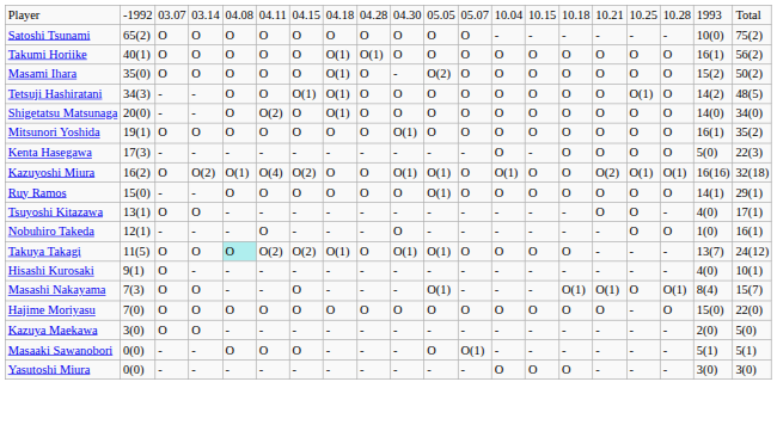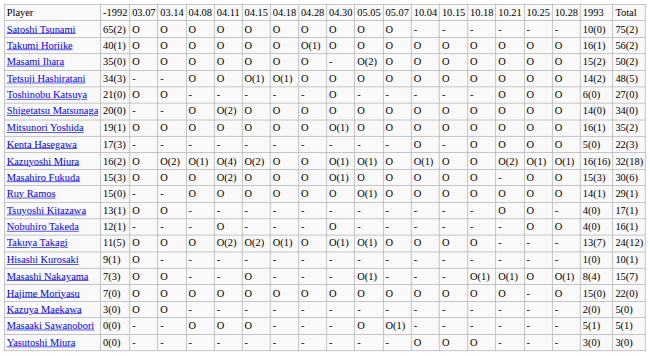 <table class="wikitable" style="text-align:left;">
 <tr>
 <td>Player</td>
 <td>-1992</td>
 <td>03.07</td>
 <td>03.14</td>
 <td>04.08</td>
 <td>04.11</td>
 <td>04.15</td>
 <td>04.18</td>
 <td>04.28</td>
 <td>04.30</td>
 <td>05.05</td>
 <td>05.07</td>
 <td>10.04</td>
 <td>10.15</td>
 <td>10.18</td>
 <td>10.21</td>
 <td>10.25</td>
 <td>10.28</td>
 <td>1993</td>
 <td>Total</td>
 </tr>
 <tr>
 <td><a href='#'>Satoshi Tsunami</a></td>
 <td>65(2)</td>
 <td>O</td>
 <td>O</td>
 <td>O</td>
 <td>O</td>
 <td>O</td>
 <td>O</td>
 <td>O</td>
 <td>O</td>
 <td>O</td>
 <td>O</td>
 <td>-</td>
 <td>-</td>
 <td>-</td>
 <td>-</td>
 <td>-</td>
 <td>-</td>
 <td>10(0)</td>
 <td>75(2)</td>
 </tr>
 <tr>
 <td><a href='#'>Takumi Horiike</a></td>
 <td>40(1)</td>
 <td>O</td>
 <td>O</td>
 <td>O</td>
 <td>O</td>
 <td>O</td>
-<td>O(1)</td>
+<td>O</td>
 <td>O(1)</td>
 <td>O</td>
 <td>O</td>
 <td>O</td>
 <td>O</td>
 <td>O</td>
 <td>O</td>
 <td>O</td>
 <td>O</td>
 <td>O</td>
 <td>16(1)</td>
 <td>56(2)</td>
 </tr>
 <tr>
 <td><a href='#'>Masami Ihara</a></td>
 <td>35(0)</td>
 <td>O</td>
 <td>O</td>
 <td>O</td>
 <td>O</td>
 <td>O</td>
-<td>O(1)</td>
+<td>O</td>
 <td>O</td>
 <td>-</td>
 <td>O(2)</td>
 <td>O</td>
 <td>O</td>
 <td>O</td>
 <td>O</td>
 <td>O</td>
 <td>O</td>
 <td>O</td>
 <td>15(2)</td>
 <td>50(2)</td>
 </tr>
 <tr>
 <td><a href='#'>Tetsuji Hashiratani</a></td>
 <td>34(3)</td>
 <td>-</td>
 <td>-</td>
 <td>O</td>
 <td>O</td>
 <td>O(1)</td>
 <td>O(1)</td>
 <td>O</td>
 <td>O</td>
 <td>O</td>
 <td>O</td>
 <td>O</td>
 <td>O</td>
 <td>O</td>
 <td>O</td>
-<td>O(1)</td>
+<td>O</td>
 <td>O</td>
 <td>14(2)</td>
 <td>48(5)</td>
+</tr>
+<tr>
+<td><a href='#'>Toshinobu Katsuya</a></td>
+<td>21(0)</td>
+<td>O</td>
+<td>O</td>
+<td>-</td>
+<td>-</td>
+<td>-</td>
+<td>-</td>
+<td>-</td>
+<td>O</td>
+<td>-</td>
+<td>-</td>
+<td>-</td>
+<td>-</td>
+<td>-</td>
+<td>O</td>
+<td>O</td>
+<td>O</td>
+<td>6(0)</td>
+<td>27(0)</td>
 </tr>
 <tr>
 <td><a href='#'>Shigetatsu Matsunaga</a></td>
 <td>20(0)</td>
 <td>-</td>
 <td>-</td>
 <td>O</td>
 <td>O(2)</td>
 <td>O</td>
-<td>O(1)</td>
+<td>O</td>
 <td>O</td>
 <td>O</td>
 <td>O</td>
 <td>O</td>
 <td>O</td>
 <td>O</td>
 <td>O</td>
 <td>O</td>
 <td>O</td>
 <td>O</td>
 <td>14(0)</td>
 <td>34(0)</td>
 </tr>
 <tr>
 <td><a href='#'>Mitsunori Yoshida</a></td>
 <td>19(1)</td>
 <td>O</td>
 <td>O</td>
 <td>O</td>
 <td>O</td>
 <td>O</td>
 <td>O</td>
 <td>O</td>
 <td>O(1)</td>
 <td>O</td>
 <td>O</td>
 <td>O</td>
 <td>O</td>
 <td>O</td>
 <td>O</td>
 <td>O</td>
 <td>O</td>
 <td>16(1)</td>
 <td>35(2)</td>
 </tr>
 <tr>
 <td><a href='#'>Kenta Hasegawa</a></td>
 <td>17(3)</td>
 <td>-</td>
 <td>-</td>
 <td>-</td>
 <td>-</td>
 <td>-</td>
 <td>-</td>
 <td>-</td>
 <td>-</td>
 <td>-</td>
 <td>-</td>
 <td>O</td>
 <td>-</td>
 <td>O</td>
 <td>O</td>
 <td>O</td>
 <td>O</td>
 <td>5(0)</td>
 <td>22(3)</td>
 </tr>
 <tr>
 <td><a href='#'>Kazuyoshi Miura</a></td>
 <td>16(2)</td>
 <td>O</td>
 <td>O(2)</td>
 <td>O(1)</td>
 <td>O(4)</td>
 <td>O(2)</td>
 <td>O</td>
 <td>O</td>
 <td>O(1)</td>
 <td>O(1)</td>
 <td>O</td>
 <td>O(1)</td>
 <td>O</td>
 <td>O</td>
 <td>O(2)</td>
 <td>O(1)</td>
 <td>O(1)</td>
 <td>16(16)</td>
 <td>32(18)</td>
 </tr>
 <tr>
+<td><a href='#'>Masahiro Fukuda</a></td>
+<td>15(3)</td>
+<td>O</td>
+<td>O</td>
+<td>O</td>
+<td>O(2)</td>
+<td>O</td>
+<td>O</td>
+<td>O</td>
+<td>O(1)</td>
+<td>O</td>
+<td>O</td>
+<td>O</td>
+<td>O</td>
+<td>O</td>
+<td>-</td>
+<td>O</td>
+<td>O</td>
+<td>15(3)</td>
+<td>30(6)</td>
+</tr>
+<tr>
 <td><a href='#'>Ruy Ramos</a></td>
 <td>15(0)</td>
 <td>-</td>
 <td>-</td>
 <td>O</td>
 <td>O</td>
 <td>O</td>
 <td>O</td>
 <td>O</td>
 <td>O</td>
 <td>O(1)</td>
 <td>O</td>
 <td>O</td>
 <td>O</td>
 <td>O</td>
 <td>O</td>
 <td>O</td>
 <td>O</td>
 <td>14(1)</td>
 <td>29(1)</td>
 </tr>
 <tr>
 <td><a href='#'>Tsuyoshi Kitazawa</a></td>
 <td>13(1)</td>
 <td>O</td>
 <td>O</td>
 <td>-</td>
 <td>-</td>
 <td>-</td>
 <td>-</td>
 <td>-</td>
 <td>-</td>
 <td>-</td>
 <td>-</td>
 <td>-</td>
 <td>-</td>
 <td>-</td>
 <td>O</td>
 <td>O</td>
 <td>-</td>
 <td>4(0)</td>
 <td>17(1)</td>
 </tr>
 <tr>
 <td><a href='#'>Nobuhiro Takeda</a></td>
 <td>12(1)</td>
 <td>-</td>
 <td>-</td>
 <td>-</td>
 <td>O</td>
 <td>-</td>
 <td>-</td>
 <td>-</td>
 <td>O</td>
 <td>-</td>
 <td>-</td>
 <td>-</td>
 <td>-</td>
 <td>-</td>
 <td>-</td>
 <td>O</td>
 <td>O</td>
-<td>1(0)</td>
+<td>4(0)</td>
 <td>16(1)</td>
 </tr>
 <tr>
 <td><a href='#'>Takuya Takagi</a></td>
 <td>11(5)</td>
 <td>O</td>
 <td>O</td>
-<td style="background: paleturquoise;">O</td>
+<td>O</td>
 <td>O(2)</td>
 <td>O(2)</td>
 <td>O(1)</td>
 <td>O</td>
 <td>O(1)</td>
 <td>O(1)</td>
 <td>O</td>
 <td>O</td>
 <td>O</td>
 <td>O</td>
 <td>-</td>
 <td>-</td>
 <td>-</td>
 <td>13(7)</td>
 <td>24(12)</td>
 </tr>
 <tr>
 <td><a href='#'>Hisashi Kurosaki</a></td>
 <td>9(1)</td>
 <td>O</td>
 <td>-</td>
 <td>-</td>
 <td>-</td>
 <td>-</td>
 <td>-</td>
 <td>-</td>
 <td>-</td>
 <td>-</td>
 <td>-</td>
 <td>-</td>
 <td>-</td>
 <td>-</td>
 <td>-</td>
 <td>-</td>
 <td>-</td>
-<td>4(0)</td>
+<td>1(0)</td>
 <td>10(1)</td>
 </tr>
 <tr>
 <td><a href='#'>Masashi Nakayama</a></td>
 <td>7(3)</td>
 <td>O</td>
 <td>O</td>
 <td>-</td>
 <td>-</td>
 <td>O</td>
 <td>-</td>
 <td>-</td>
 <td>-</td>
 <td>O(1)</td>
 <td>-</td>
 <td>-</td>
 <td>-</td>
 <td>O(1)</td>
 <td>O(1)</td>
 <td>O</td>
 <td>O(1)</td>
 <td>8(4)</td>
 <td>15(7)</td>
 </tr>
 <tr>
 <td><a href='#'>Hajime Moriyasu</a></td>
 <td>7(0)</td>
 <td>O</td>
 <td>O</td>
 <td>O</td>
 <td>O</td>
 <td>O</td>
 <td>O</td>
 <td>O</td>
 <td>O</td>
 <td>O</td>
 <td>O</td>
 <td>O</td>
 <td>O</td>
 <td>O</td>
 <td>O</td>
 <td>-</td>
 <td>O</td>
 <td>15(0)</td>
 <td>22(0)</td>
 </tr>
 <tr>
 <td><a href='#'>Kazuya Maekawa</a></td>
 <td>3(0)</td>
 <td>O</td>
 <td>O</td>
 <td>-</td>
 <td>-</td>
 <td>-</td>
 <td>-</td>
 <td>-</td>
 <td>-</td>
 <td>-</td>
 <td>-</td>
 <td>-</td>
 <td>-</td>
 <td>-</td>
 <td>-</td>
 <td>-</td>
 <td>-</td>
 <td>2(0)</td>
 <td>5(0)</td>
 </tr>
 <tr>
 <td><a href='#'>Masaaki Sawanobori</a></td>
 <td>0(0)</td>
 <td>-</td>
 <td>-</td>
 <td>O</td>
 <td>O</td>
 <td>O</td>
 <td>-</td>
 <td>-</td>
 <td>-</td>
 <td>O</td>
 <td>O(1)</td>
 <td>-</td>
 <td>-</td>
 <td>-</td>
 <td>-</td>
 <td>-</td>
 <td>-</td>
 <td>5(1)</td>
 <td>5(1)</td>
 </tr>
 <tr>
 <td><a href='#'>Yasutoshi Miura</a></td>
 <td>0(0)</td>
 <td>-</td>
 <td>-</td>
 <td>-</td>
 <td>-</td>
 <td>-</td>
 <td>-</td>
 <td>-</td>
 <td>-</td>
 <td>-</td>
 <td>-</td>
 <td>O</td>
 <td>O</td>
 <td>O</td>
 <td>-</td>
 <td>-</td>
 <td>-</td>
 <td>3(0)</td>
 <td>3(0)</td>
 </tr>
 </table>
